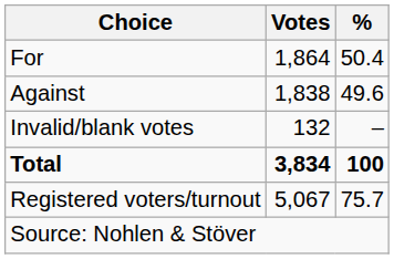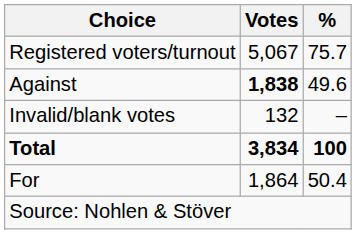 <table class=wikitable style=text-align:right>
 <tr>
 <th>Choice</th>
 <th>Votes</th>
 <th>%</th>
 </tr>
 <tr>
-<td align=left>For</td>
-<td>1,864</td>
-<td>50.4</td>
+<td align=left>Registered voters/turnout</td>
+<td>5,067</td>
+<td>75.7</td>
 </tr>
 <tr>
 <td align=left>Against</td>
-<td>1,838</td>
+<td><strong>1,838</strong></td>
 <td>49.6</td>
 </tr>
 <tr>
 <td align=left>Invalid/blank votes</td>
 <td>132</td>
 <td>–</td>
 </tr>
 <tr>
 <td align=left><strong>Total</strong></td>
 <td><strong>3,834</strong></td>
 <td><strong>100</strong></td>
 </tr>
 <tr>
-<td align=left>Registered voters/turnout</td>
-<td>5,067</td>
-<td>75.7</td>
+<td align=left>For</td>
+<td>1,864</td>
+<td>50.4</td>
 </tr>
 <tr>
 <td align=left colspan=3>Source: Nohlen & Stöver</td>
 </tr>
 </table>
